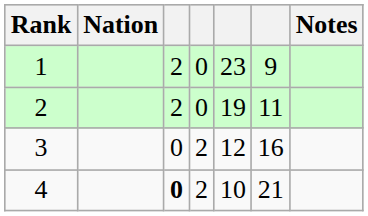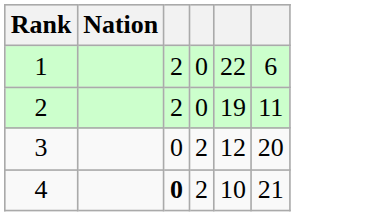 <table class="wikitable sortable" style="text-align: center;">
 <tr>
 <th>Rank</th>
 <th>Nation</th>
 <th></th>
 <th></th>
 <th></th>
 <th></th>
-<th>Notes</th>
 </tr>
 <tr style="background:#cfc;">
 <td>1</td>
 <td align=left></td>
 <td>2</td>
 <td>0</td>
-<td>23</td>
-<td>9</td>
-<td></td>
+<td>22</td>
+<td>6</td>
 </tr>
 <tr style="background:#cfc;">
 <td>2</td>
 <td align=left></td>
 <td>2</td>
 <td>0</td>
 <td>19</td>
 <td>11</td>
-<td></td>
 </tr>
 <tr>
 <td>3</td>
 <td align=left></td>
 <td>0</td>
 <td>2</td>
 <td>12</td>
-<td>16</td>
-<td></td>
+<td>20</td>
 </tr>
 <tr>
 <td>4</td>
 <td align=left></td>
 <td><strong>0</strong></td>
 <td>2</td>
 <td>10</td>
 <td>21</td>
-<td></td>
 </tr>
 </table>
